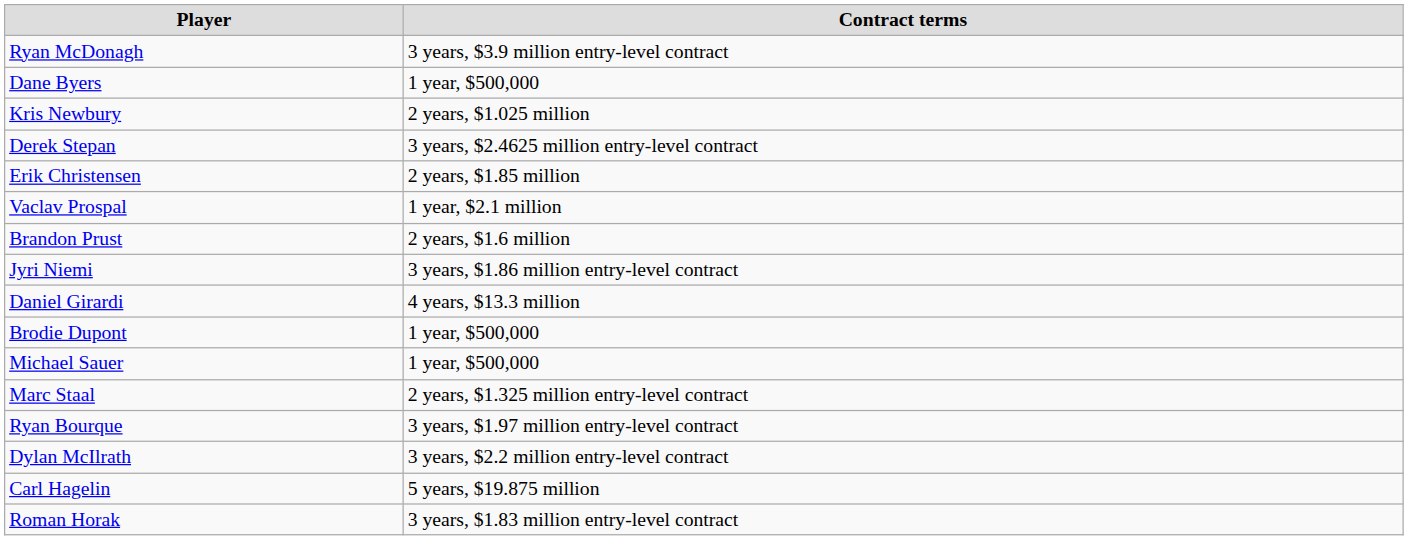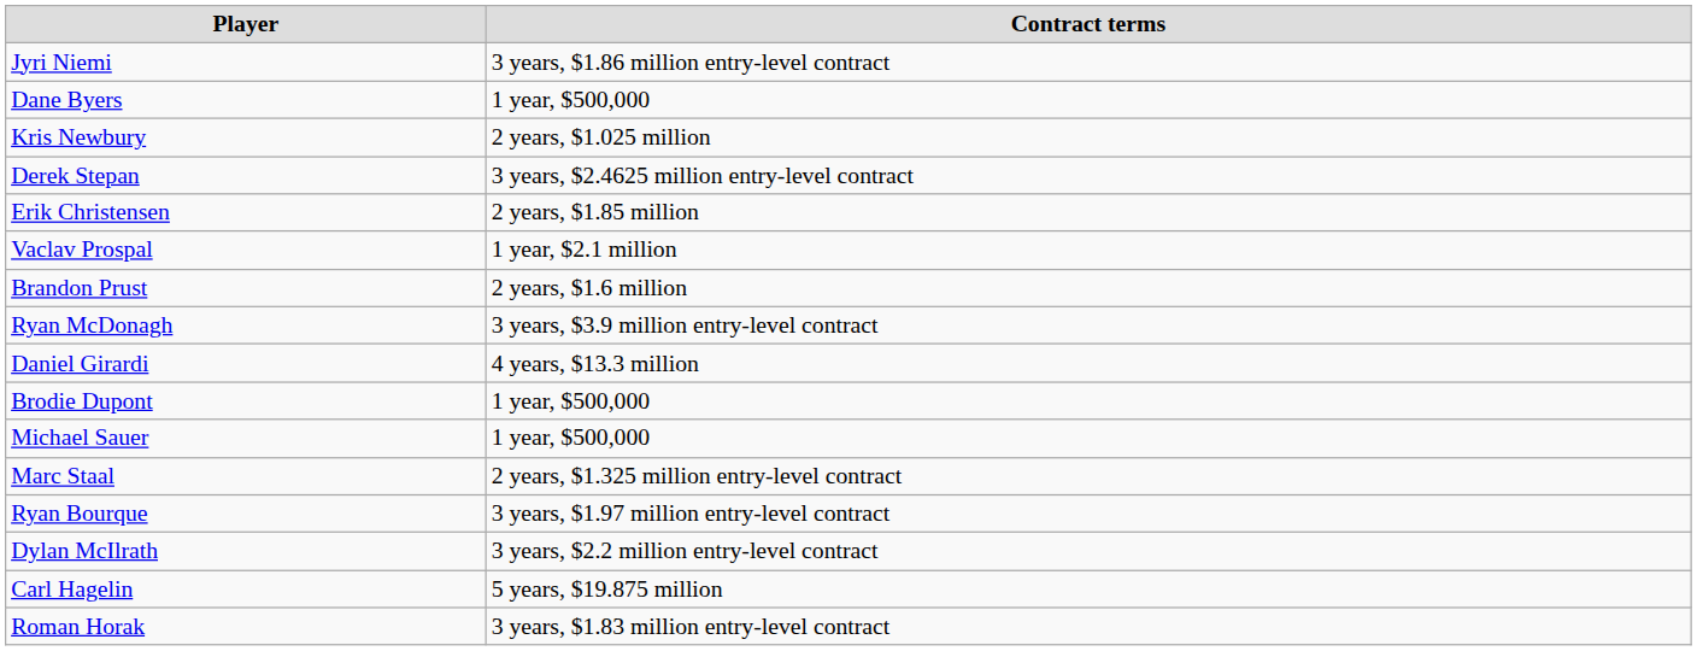 <table class="wikitable" width=90%>
 <tr align="center" bgcolor="#dddddd">
 <td><strong>Player</strong></td>
 <td><strong>Contract terms</strong></td>
 </tr>
 <tr>
-<td><a href='#'>Ryan McDonagh</a></td>
-<td>3 years, $3.9 million entry-level contract</td>
+<td><a href='#'>Jyri Niemi</a></td>
+<td>3 years, $1.86 million entry-level contract</td>
 </tr>
 <tr>
 <td><a href='#'>Dane Byers</a></td>
 <td>1 year, $500,000</td>
 </tr>
 <tr>
 <td><a href='#'>Kris Newbury</a></td>
 <td>2 years, $1.025 million</td>
 </tr>
 <tr>
 <td><a href='#'>Derek Stepan</a></td>
 <td>3 years, $2.4625 million entry-level contract</td>
 </tr>
 <tr>
 <td><a href='#'>Erik Christensen</a></td>
 <td>2 years, $1.85 million</td>
 </tr>
 <tr>
 <td><a href='#'>Vaclav Prospal</a></td>
 <td>1 year, $2.1 million</td>
 </tr>
 <tr>
 <td><a href='#'>Brandon Prust</a></td>
 <td>2 years, $1.6 million</td>
 </tr>
 <tr>
-<td><a href='#'>Jyri Niemi</a></td>
-<td>3 years, $1.86 million entry-level contract</td>
+<td><a href='#'>Ryan McDonagh</a></td>
+<td>3 years, $3.9 million entry-level contract</td>
 </tr>
 <tr>
 <td><a href='#'>Daniel Girardi</a></td>
 <td>4 years, $13.3 million</td>
 </tr>
 <tr>
 <td><a href='#'>Brodie Dupont</a></td>
 <td>1 year, $500,000</td>
 </tr>
 <tr>
 <td><a href='#'>Michael Sauer</a></td>
 <td>1 year, $500,000</td>
 </tr>
 <tr>
 <td><a href='#'>Marc Staal</a></td>
 <td>2 years, $1.325 million entry-level contract</td>
 </tr>
 <tr>
 <td><a href='#'>Ryan Bourque</a></td>
 <td>3 years, $1.97 million entry-level contract</td>
 </tr>
 <tr>
 <td><a href='#'>Dylan McIlrath</a></td>
 <td>3 years, $2.2 million entry-level contract</td>
 </tr>
 <tr>
 <td><a href='#'>Carl Hagelin</a></td>
 <td>5 years, $19.875 million</td>
 </tr>
 <tr>
 <td><a href='#'>Roman Horak</a></td>
 <td>3 years, $1.83 million entry-level contract</td>
 </tr>
 </table>
